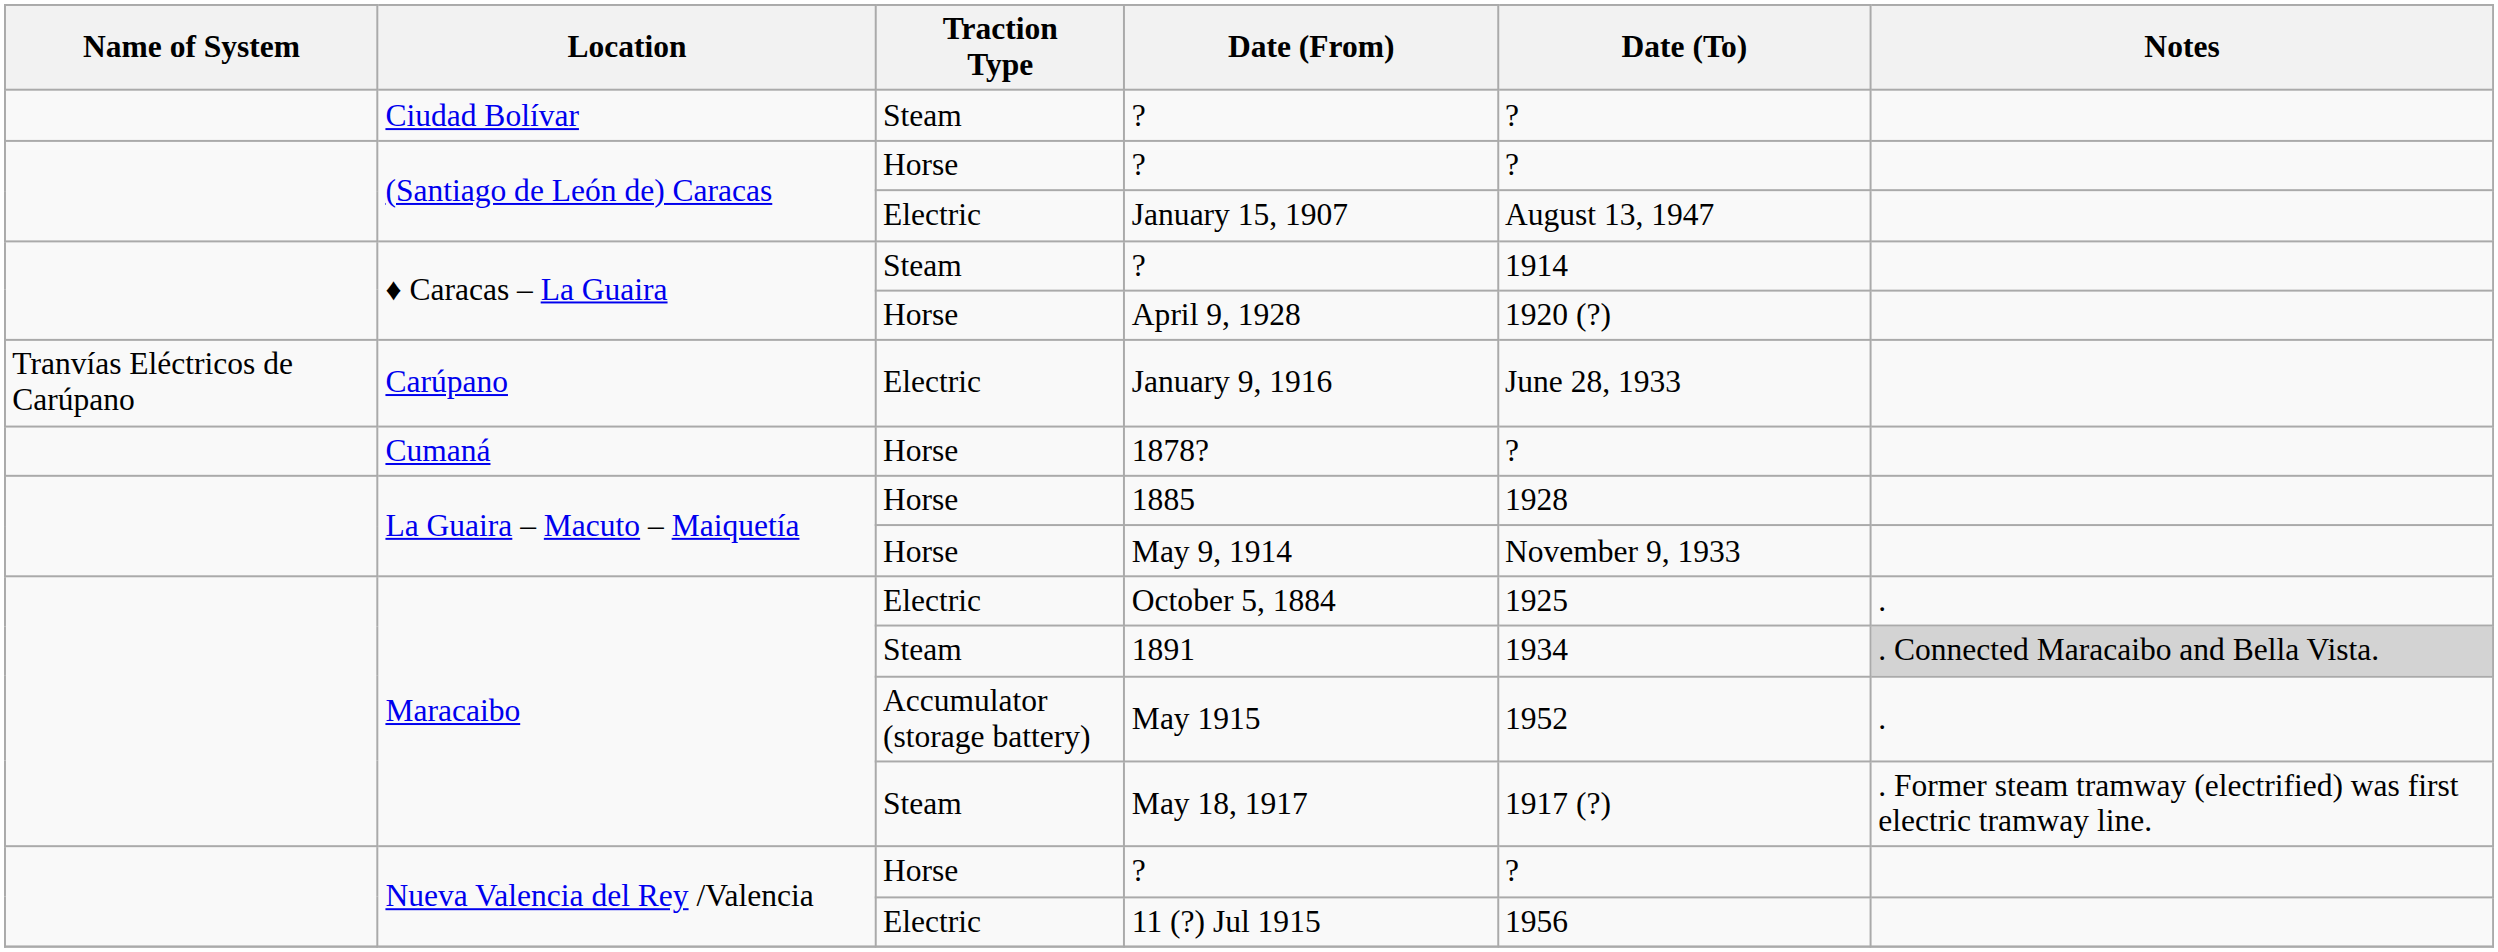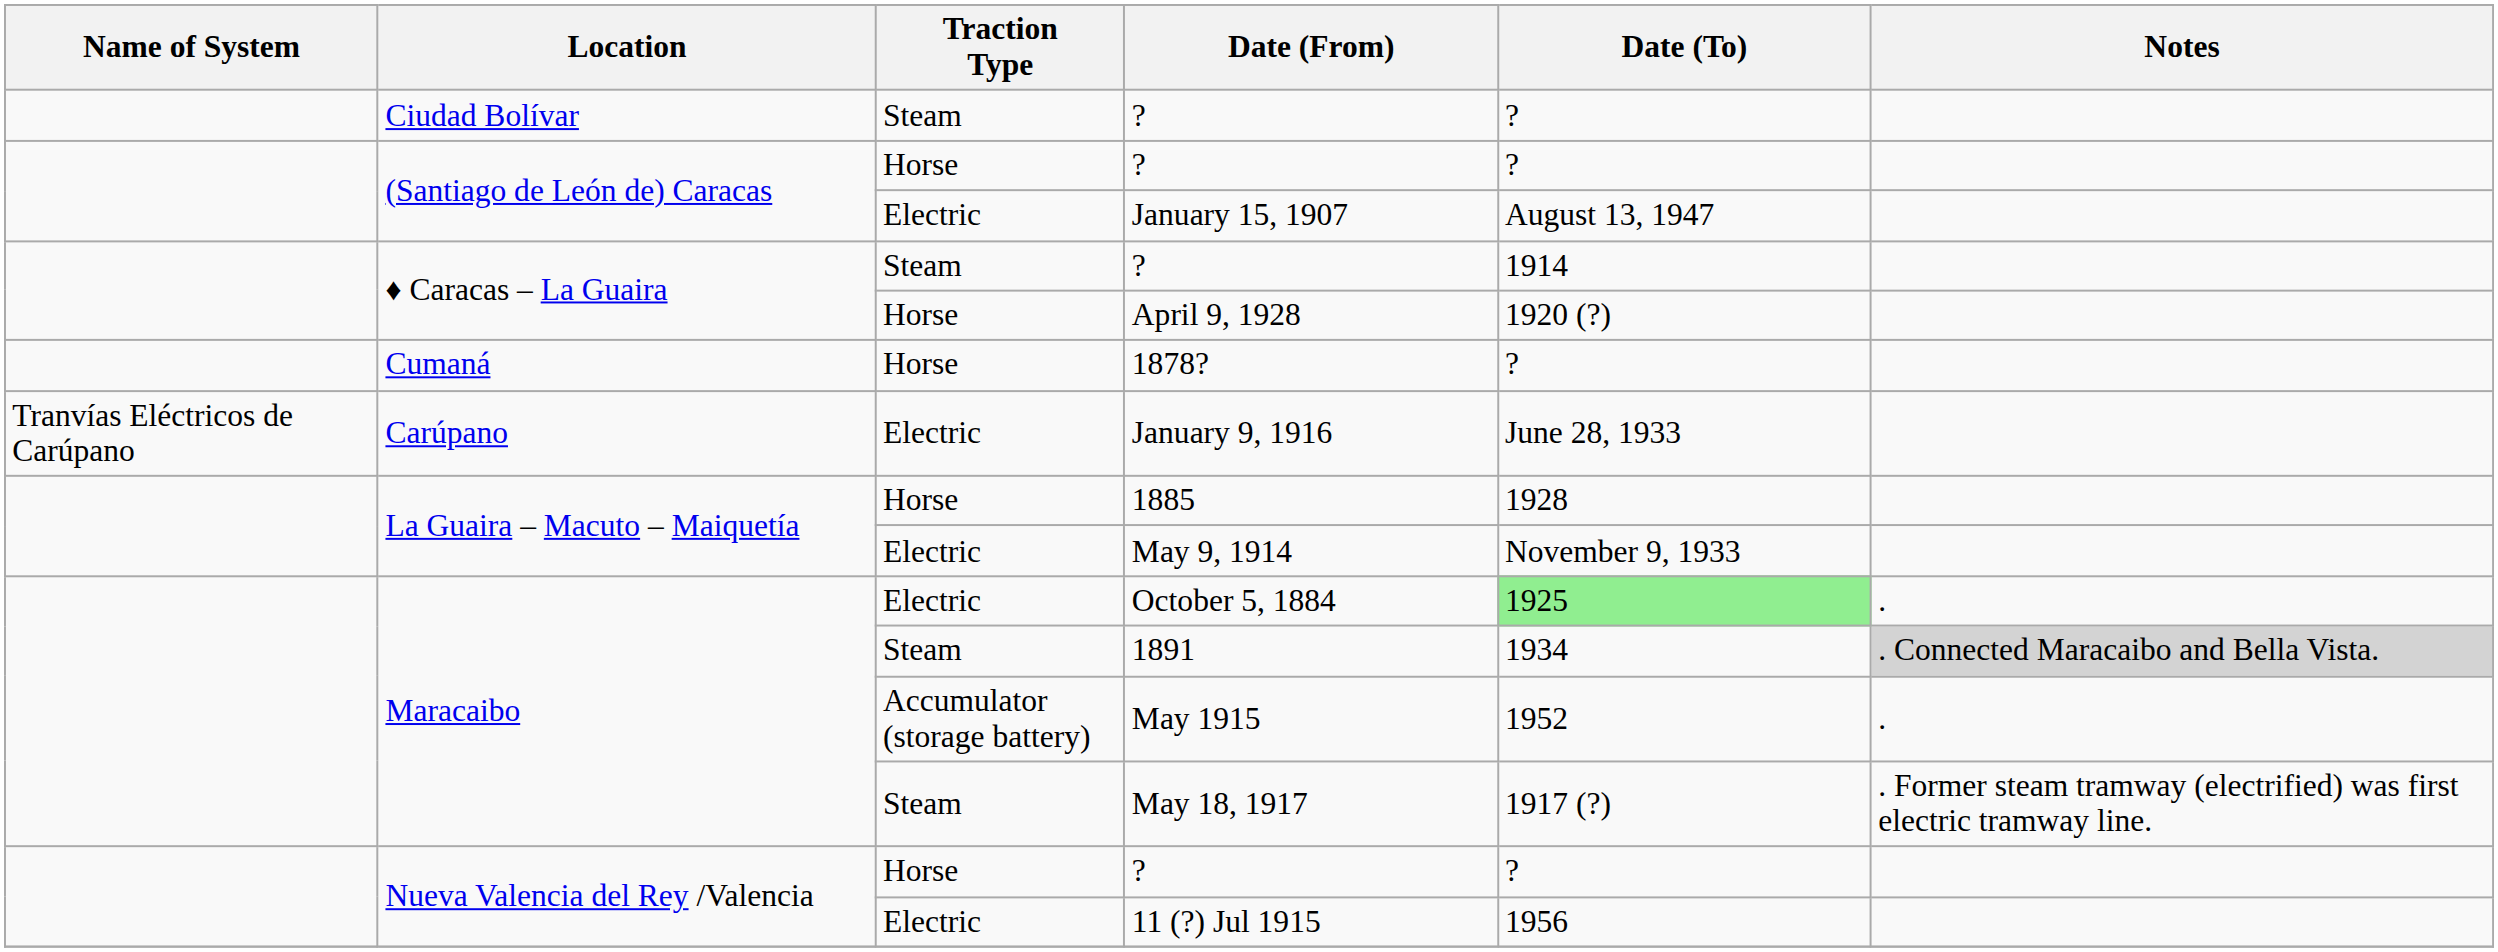 <table class="wikitable" width=100%>
 <tr>
 <th width=15%>Name of System</th>
 <th width=20%>Location</th>
 <th width=10%>Traction<br>Type</th>
 <th width=15%>Date (From)</th>
 <th width=15%>Date (To)</th>
 <th width=25%>Notes</th>
 </tr>
 <tr>
 <td> </td>
 <td><a href='#'>Ciudad Bolívar</a></td>
 <td>Steam</td>
 <td>?</td>
 <td>?</td>
 <td> </td>
 </tr>
 <tr>
 <td rowspan="2"> </td>
 <td rowspan="2"><a href='#'>(Santiago de León de) Caracas</a></td>
 <td>Horse</td>
 <td>?</td>
 <td>?</td>
 <td> </td>
 </tr>
 <tr>
 <td>Electric</td>
 <td>January 15, 1907</td>
 <td>August 13, 1947</td>
 </tr>
 <tr>
 <td rowspan="2"> </td>
 <td rowspan="2">♦ Caracas – <a href='#'>La Guaira</a></td>
 <td>Steam</td>
 <td>?</td>
 <td>1914</td>
 <td> </td>
 </tr>
 <tr>
 <td>Horse</td>
 <td>April 9, 1928</td>
 <td>1920 (?)</td>
 </tr>
 <tr>
+<td> </td>
+<td><a href='#'>Cumaná</a></td>
+<td>Horse</td>
+<td>1878?</td>
+<td>?</td>
+<td> </td>
+</tr>
+<tr>
 <td>Tranvías Eléctricos de Carúpano</td>
 <td><a href='#'>Carúpano</a></td>
 <td>Electric</td>
 <td>January 9, 1916</td>
 <td>June 28, 1933</td>
-<td> </td>
-</tr>
-<tr>
-<td> </td>
-<td><a href='#'>Cumaná</a></td>
-<td>Horse</td>
-<td>1878?</td>
-<td>?</td>
 <td> </td>
 </tr>
 <tr>
 <td rowspan="2"> </td>
 <td rowspan="2"><a href='#'>La Guaira</a> – <a href='#'>Macuto</a> – <a href='#'>Maiquetía</a></td>
 <td>Horse</td>
 <td>1885</td>
 <td>1928</td>
 <td> </td>
 </tr>
 <tr>
-<td>Horse</td>
+<td>Electric</td>
 <td>May 9, 1914</td>
 <td>November 9, 1933</td>
 <td> </td>
 </tr>
 <tr>
 <td rowspan="4"> </td>
 <td rowspan="4"><a href='#'>Maracaibo</a></td>
 <td>Electric</td>
 <td>October 5, 1884</td>
-<td>1925</td>
+<td style="background: lightgreen;">1925</td>
 <td>.</td>
 </tr>
 <tr>
 <td>Steam</td>
 <td>1891</td>
 <td>1934</td>
 <td style="background: lightgrey;">. Connected Maracaibo and Bella Vista.</td>
 </tr>
 <tr>
 <td>Accumulator (storage battery)</td>
 <td>May 1915</td>
 <td>1952</td>
 <td>.</td>
 </tr>
 <tr>
 <td>Steam</td>
 <td>May 18, 1917</td>
 <td>1917 (?)</td>
 <td>. Former steam tramway (electrified) was first electric tramway line.</td>
 </tr>
 <tr>
 <td rowspan="2"> </td>
 <td rowspan="2"><a href='#'>Nueva Valencia del Rey</a> /Valencia</td>
 <td>Horse</td>
 <td>?</td>
 <td>?</td>
 <td> </td>
 </tr>
 <tr>
 <td>Electric</td>
 <td>11 (?) Jul 1915</td>
 <td>1956</td>
 <td> </td>
 </tr>
 <tr>
 </tr>
 </table>
